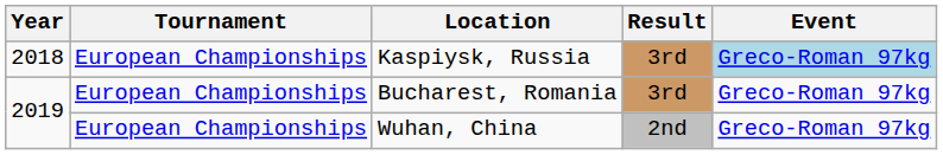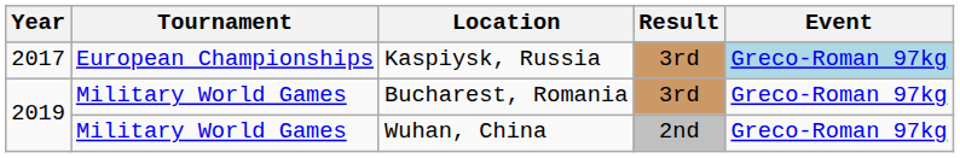 <table class="wikitable" style="font-size:95%;">
 <tr>
 <th>Year</th>
 <th>Tournament</th>
 <th>Location</th>
 <th>Result</th>
 <th>Event</th>
 </tr>
 <tr>
-<td>2018</td>
+<td>2017</td>
 <td><a href='#'>European Championships</a></td>
 <td>Kaspiysk, Russia</td>
 <td align="center" bgcolor="cc9966">3rd</td>
 <td style="background: lightblue;"><a href='#'>Greco-Roman 97kg</a></td>
 </tr>
 <tr>
 <td rowspan=2>2019</td>
-<td><a href='#'>European Championships</a></td>
+<td><a href='#'>Military World Games</a></td>
 <td>Bucharest, Romania</td>
 <td align="center" bgcolor="cc9966">3rd</td>
 <td><a href='#'>Greco-Roman 97kg</a></td>
 </tr>
 <tr>
-<td><a href='#'>European Championships</a></td>
+<td><a href='#'>Military World Games</a></td>
 <td>Wuhan, China</td>
 <td align="center" bgcolor="silver">2nd</td>
 <td><a href='#'>Greco-Roman 97kg</a></td>
 </tr>
 </table>
